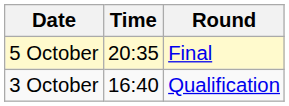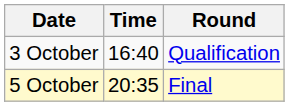 <table class="wikitable">
 <tr>
 <th>Date</th>
 <th>Time</th>
 <th>Round</th>
 </tr>
+<tr>
+<td>3 October</td>
+<td>16:40</td>
+<td><a href='#'>Qualification</a></td>
+</tr>
 <tr style=background:lemonchiffon>
 <td>5 October</td>
 <td>20:35</td>
 <td><a href='#'>Final</a></td>
 </tr>
-<tr>
-<td>3 October</td>
-<td>16:40</td>
-<td><a href='#'>Qualification</a></td>
-</tr>
 </table>
